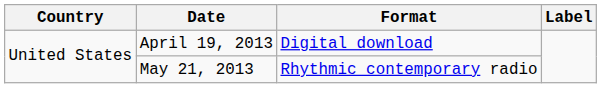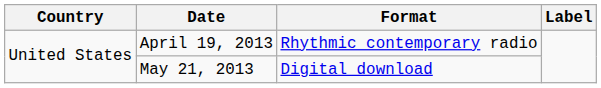 <table class="wikitable">
 <tr>
 <th scope="col">Country</th>
 <th scope="col">Date</th>
 <th scope="col">Format</th>
 <th scope="col">Label</th>
 </tr>
 <tr>
 <td rowspan="2">United States</td>
 <td>April 19, 2013</td>
-<td><a href='#'>Digital download</a></td>
+<td><a href='#'>Rhythmic contemporary</a> radio</td>
 <td rowspan="2"></td>
 </tr>
 <tr>
 <td>May 21, 2013</td>
-<td><a href='#'>Rhythmic contemporary</a> radio</td>
+<td><a href='#'>Digital download</a></td>
 </tr>
 </table>
